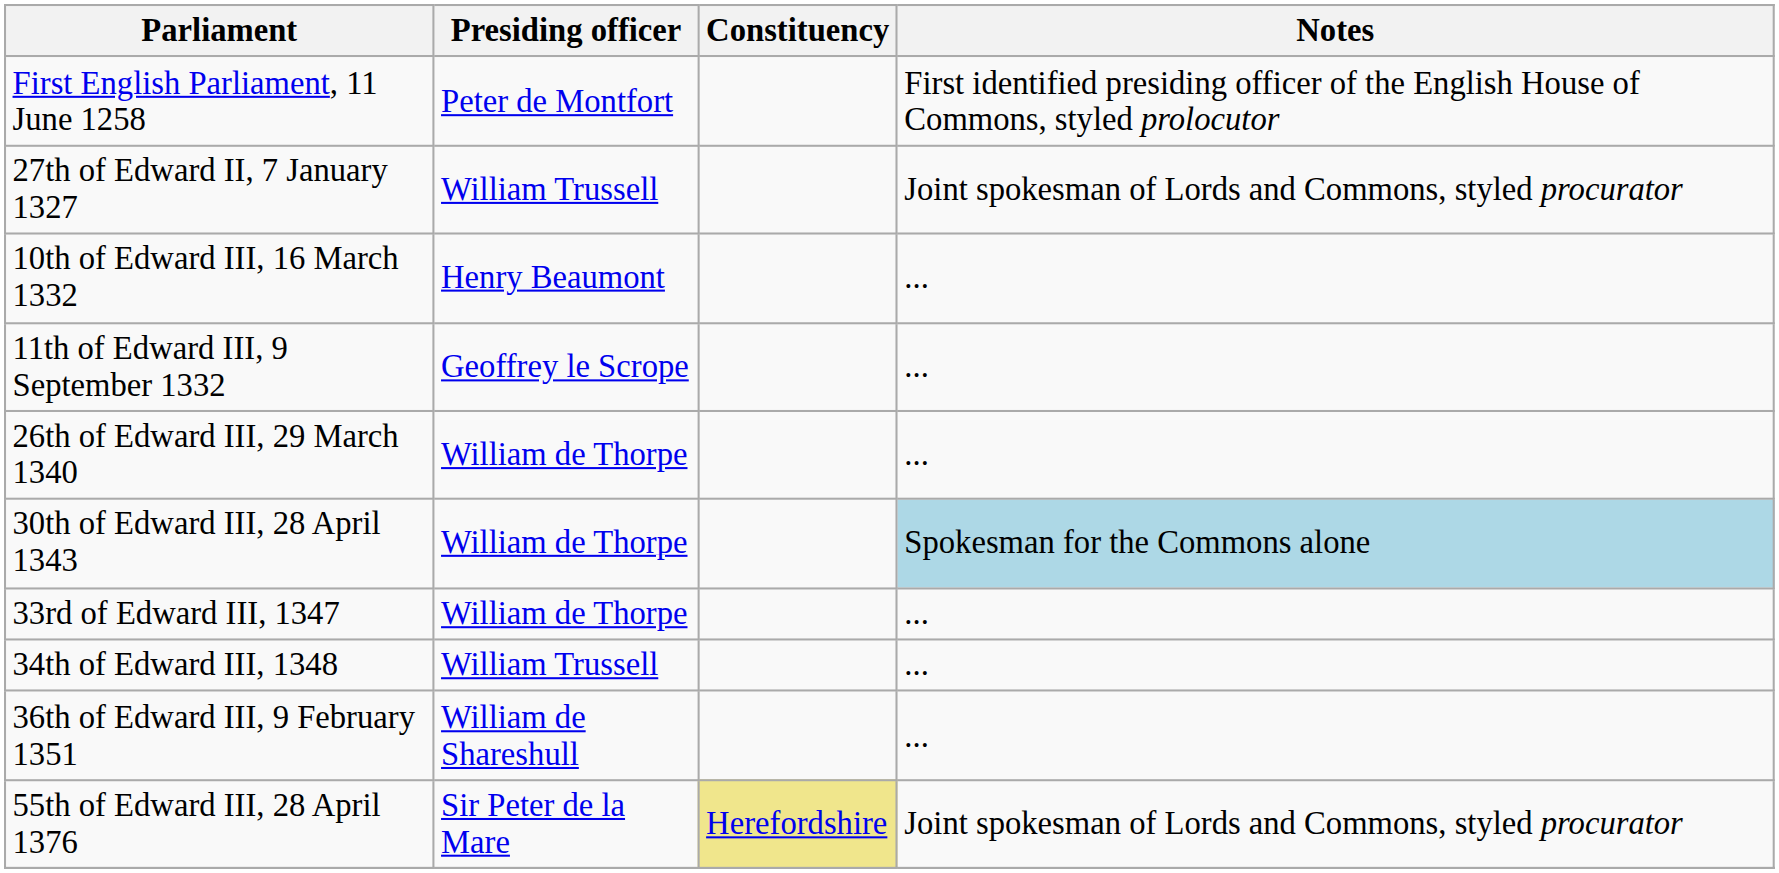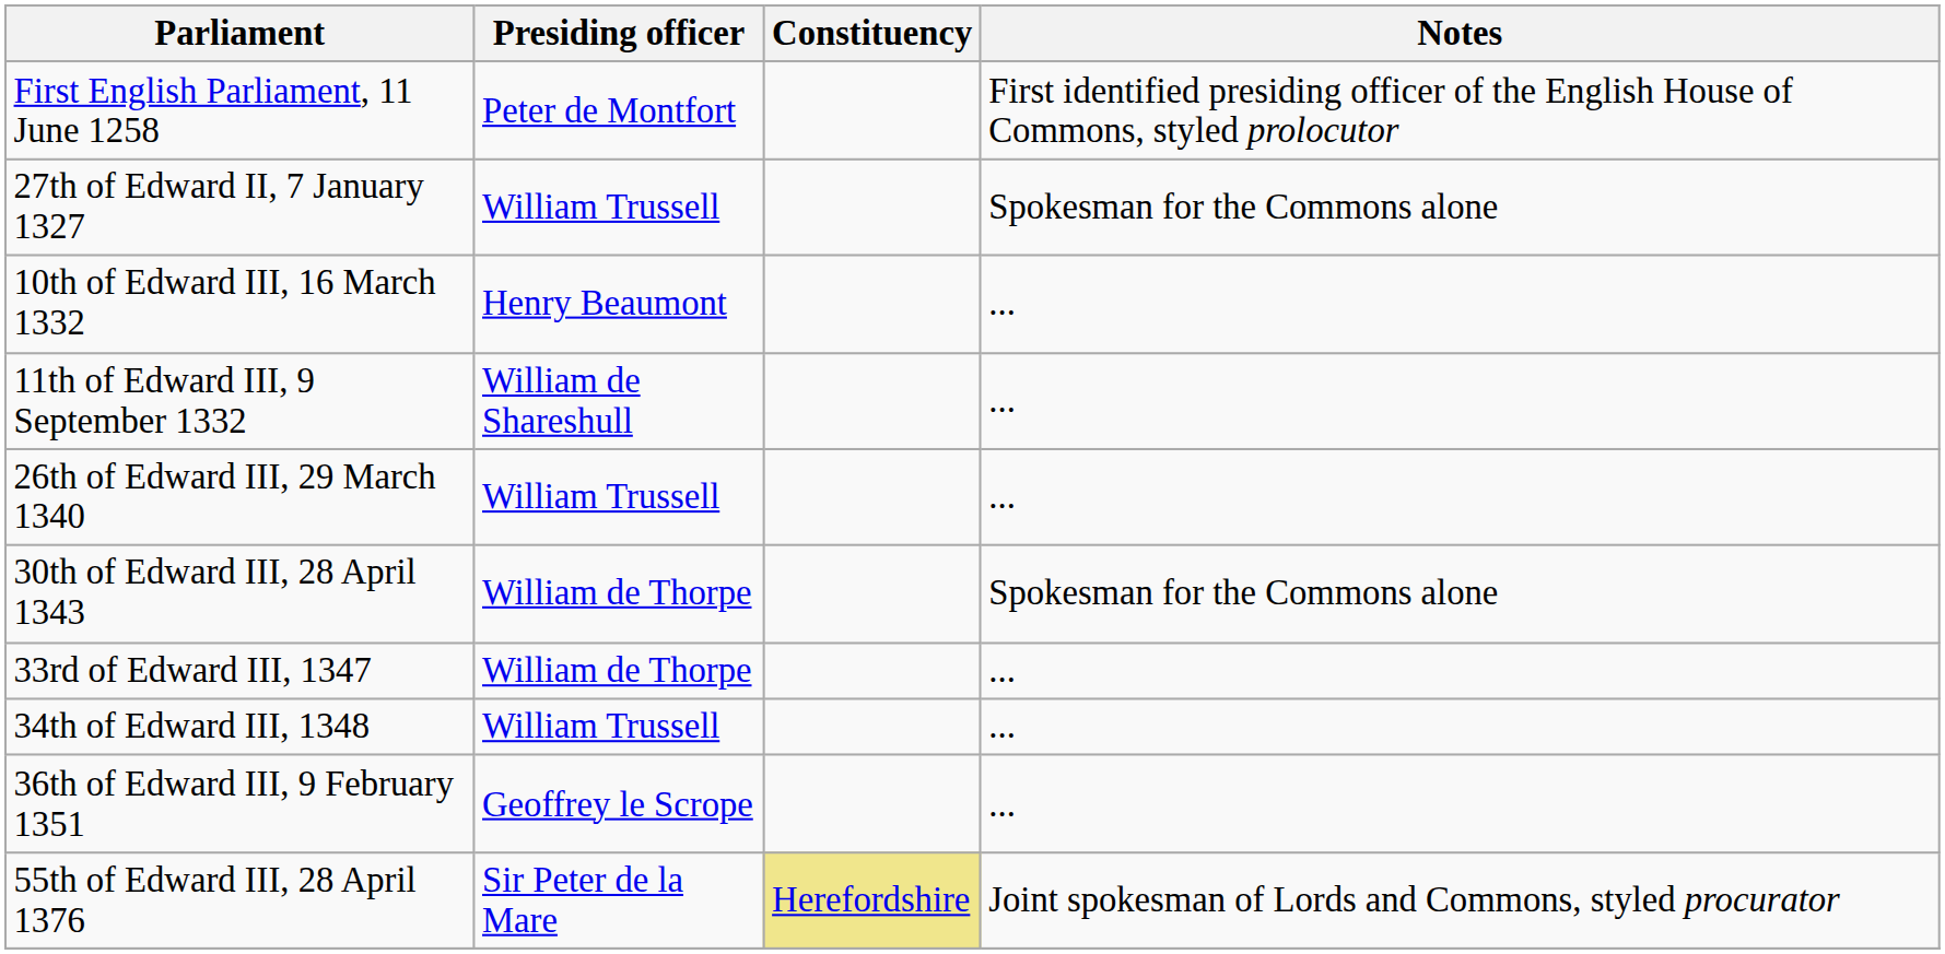 <table class="wikitable sortable" border="1">
 <tr>
 <th>Parliament</th>
 <th>Presiding officer</th>
 <th>Constituency</th>
 <th>Notes</th>
 </tr>
 <tr>
 <td><a href='#'>First English Parliament</a>, 11 June 1258</td>
 <td><a href='#'>Peter de Montfort</a></td>
 <td></td>
 <td>First identified presiding officer of the English House of Commons, styled <em>prolocutor</em></td>
 </tr>
 <tr>
 <td>27th of Edward II, 7 January 1327</td>
 <td><a href='#'>William Trussell</a></td>
 <td></td>
-<td>Joint spokesman of Lords and Commons, styled <em>procurator</em></td>
+<td>Spokesman for the Commons alone</td>
 </tr>
 <tr>
 <td>10th of Edward III, 16 March 1332</td>
 <td><a href='#'>Henry Beaumont</a></td>
 <td></td>
 <td>...</td>
 </tr>
 <tr>
 <td>11th of Edward III, 9 September 1332</td>
-<td><a href='#'>Geoffrey le Scrope</a></td>
+<td><a href='#'>William de Shareshull</a></td>
 <td></td>
 <td>...</td>
 </tr>
 <tr>
 <td>26th of Edward III, 29 March 1340</td>
-<td><a href='#'>William de Thorpe</a></td>
+<td><a href='#'>William Trussell</a></td>
 <td></td>
 <td>...</td>
 </tr>
 <tr>
 <td>30th of Edward III, 28 April 1343</td>
 <td><a href='#'>William de Thorpe</a></td>
 <td></td>
-<td style="background: lightblue;">Spokesman for the Commons alone</td>
+<td>Spokesman for the Commons alone</td>
 </tr>
 <tr>
 <td>33rd of Edward III, 1347</td>
 <td><a href='#'>William de Thorpe</a></td>
 <td></td>
 <td>...</td>
 </tr>
 <tr>
 <td>34th of Edward III, 1348</td>
 <td><a href='#'>William Trussell</a></td>
 <td></td>
 <td>...</td>
 </tr>
 <tr>
 <td>36th of Edward III, 9 February 1351</td>
-<td><a href='#'>William de Shareshull</a></td>
+<td><a href='#'>Geoffrey le Scrope</a></td>
 <td></td>
 <td>...</td>
 </tr>
 <tr>
 <td>55th of Edward III, 28 April 1376</td>
 <td><a href='#'>Sir Peter de la Mare</a></td>
 <td style="background: khaki;"><a href='#'>Herefordshire</a></td>
 <td>Joint spokesman of Lords and Commons, styled <em>procurator</em></td>
 </tr>
 <tr>
 </tr>
 </table>
